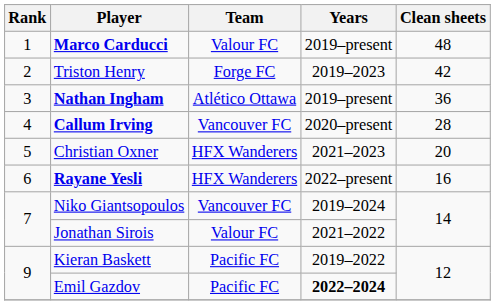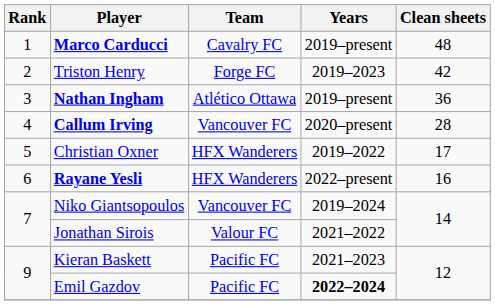 <table class="wikitable" style="font-size:95%;">
 <tr>
 <th>Rank</th>
 <th>Player</th>
 <th>Team</th>
 <th>Years</th>
 <th>Clean sheets</th>
 </tr>
 <tr>
 <td align=center rowspan="1">1</td>
 <td> <strong><a href='#'>Marco Carducci</a></strong></td>
-<td align=center><a href='#'>Valour FC</a></td>
+<td align=center><a href='#'>Cavalry FC</a></td>
 <td align=center>2019–present</td>
 <td align=center rowspan="1">48</td>
 </tr>
 <tr>
 <td align=center rowspan="1">2</td>
 <td> <a href='#'>Triston Henry</a></td>
 <td align=center><a href='#'>Forge FC</a></td>
 <td align=center>2019–2023</td>
 <td align=center rowspan="1">42</td>
 </tr>
 <tr>
 <td align=center rowspan="1">3</td>
 <td> <strong><a href='#'>Nathan Ingham</a></strong></td>
 <td align=center><a href='#'>Atlético Ottawa</a></td>
 <td align=center>2019–present</td>
 <td align=center rowspan="1">36</td>
 </tr>
 <tr>
 <td align=center rowspan="1">4</td>
 <td> <strong><a href='#'>Callum Irving</a></strong></td>
 <td align=center><a href='#'>Vancouver FC</a></td>
 <td align=center>2020–present</td>
 <td align=center rowspan="1">28</td>
 </tr>
 <tr>
 <td align=center rowspan="1">5</td>
 <td> <a href='#'>Christian Oxner</a></td>
 <td align=center><a href='#'>HFX Wanderers</a></td>
-<td align=center>2021–2023</td>
-<td align=center rowspan="1">20</td>
+<td align=center>2019–2022</td>
+<td align=center rowspan="1">17</td>
 </tr>
 <tr>
 <td align=center rowspan="1">6</td>
 <td> <strong><a href='#'>Rayane Yesli</a></strong></td>
 <td align=center><a href='#'>HFX Wanderers</a></td>
 <td align=center>2022–present</td>
 <td align=center rowspan="1">16</td>
 </tr>
 <tr>
 <td align=center rowspan="2">7</td>
 <td> <a href='#'>Niko Giantsopoulos</a></td>
 <td align=center><a href='#'>Vancouver FC</a></td>
 <td align=center>2019–2024</td>
 <td align=center rowspan="2">14</td>
 </tr>
 <tr>
 <td> <a href='#'>Jonathan Sirois</a></td>
 <td align=center><a href='#'>Valour FC</a></td>
 <td align=center>2021–2022</td>
 </tr>
 <tr>
 <td align=center rowspan="2">9</td>
 <td> <a href='#'>Kieran Baskett</a></td>
 <td align=center><a href='#'>Pacific FC</a></td>
-<td align=center>2019–2022</td>
+<td align=center>2021–2023</td>
 <td align=center rowspan="2">12</td>
 </tr>
 <tr>
 <td> <a href='#'>Emil Gazdov</a></td>
 <td align=center><a href='#'>Pacific FC</a></td>
 <td align=center><strong>2022–2024</strong></td>
 </tr>
 <tr>
 </tr>
 </table>
